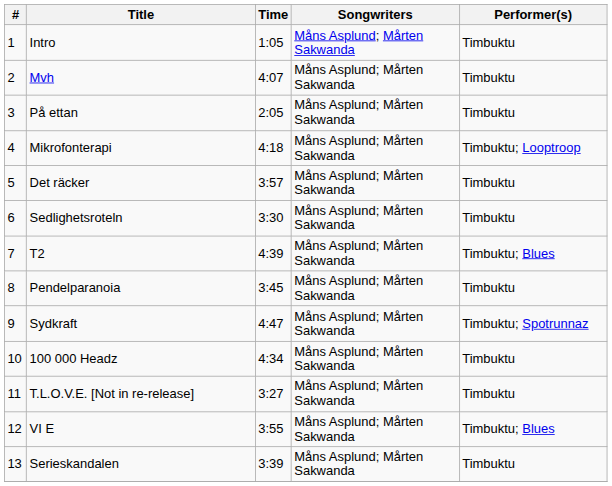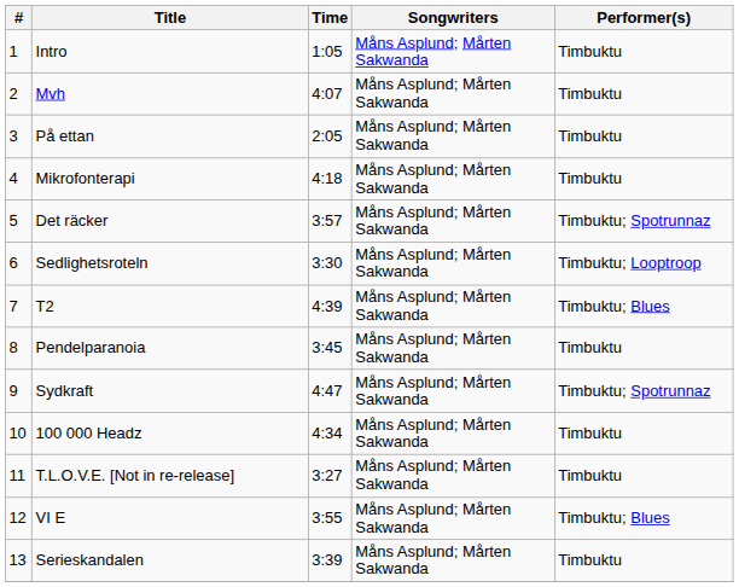 <table class="wikitable">
 <tr>
 <th align="center" width="20">#</th>
 <th align="center" width="275">Title</th>
 <th align="center" width="33">Time</th>
 <th align="center" width="200">Songwriters</th>
 <th align="center" width="175">Performer(s)</th>
 </tr>
 <tr>
 <td>1</td>
 <td>Intro</td>
 <td>1:05</td>
 <td><a href='#'>Måns Asplund</a>; <a href='#'>Mårten Sakwanda</a></td>
 <td>Timbuktu</td>
 </tr>
 <tr>
 <td>2</td>
 <td><a href='#'>Mvh</a></td>
 <td>4:07</td>
 <td>Måns Asplund; Mårten Sakwanda</td>
 <td>Timbuktu</td>
 </tr>
 <tr>
 <td>3</td>
 <td>På ettan</td>
 <td>2:05</td>
 <td>Måns Asplund; Mårten Sakwanda</td>
 <td>Timbuktu</td>
 </tr>
 <tr>
 <td>4</td>
 <td>Mikrofonterapi</td>
 <td>4:18</td>
 <td>Måns Asplund; Mårten Sakwanda</td>
-<td>Timbuktu; <a href='#'>Looptroop</a></td>
+<td>Timbuktu</td>
 </tr>
 <tr>
 <td>5</td>
 <td>Det räcker</td>
 <td>3:57</td>
 <td>Måns Asplund; Mårten Sakwanda</td>
-<td>Timbuktu</td>
+<td>Timbuktu; <a href='#'>Spotrunnaz</a></td>
 </tr>
 <tr>
 <td>6</td>
 <td>Sedlighetsroteln</td>
 <td>3:30</td>
 <td>Måns Asplund; Mårten Sakwanda</td>
-<td>Timbuktu</td>
+<td>Timbuktu; <a href='#'>Looptroop</a></td>
 </tr>
 <tr>
 <td>7</td>
 <td>T2</td>
 <td>4:39</td>
 <td>Måns Asplund; Mårten Sakwanda</td>
 <td>Timbuktu; <a href='#'>Blues</a></td>
 </tr>
 <tr>
 <td>8</td>
 <td>Pendelparanoia</td>
 <td>3:45</td>
 <td>Måns Asplund; Mårten Sakwanda</td>
 <td>Timbuktu</td>
 </tr>
 <tr>
 <td>9</td>
 <td>Sydkraft</td>
 <td>4:47</td>
 <td>Måns Asplund; Mårten Sakwanda</td>
 <td>Timbuktu; <a href='#'>Spotrunnaz</a></td>
 </tr>
 <tr>
 <td>10</td>
 <td>100 000 Headz</td>
 <td>4:34</td>
 <td>Måns Asplund; Mårten Sakwanda</td>
 <td>Timbuktu</td>
 </tr>
 <tr>
 <td>11</td>
 <td>T.L.O.V.E. [Not in re-release]</td>
 <td>3:27</td>
 <td>Måns Asplund; Mårten Sakwanda</td>
 <td>Timbuktu</td>
 </tr>
 <tr>
 <td>12</td>
 <td>VI E</td>
 <td>3:55</td>
 <td>Måns Asplund; Mårten Sakwanda</td>
 <td>Timbuktu; <a href='#'>Blues</a></td>
 </tr>
 <tr>
 <td>13</td>
 <td>Serieskandalen</td>
 <td>3:39</td>
 <td>Måns Asplund; Mårten Sakwanda</td>
 <td>Timbuktu</td>
 </tr>
 <tr>
 </tr>
 </table>
